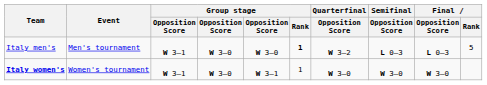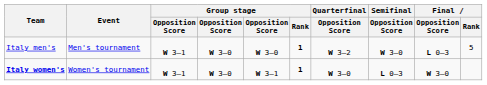 <table class="wikitable" style="font-size:90%">
 <tr>
 <th rowspan=2>Team</th>
 <th rowspan=2>Event</th>
 <th colspan=4>Group stage</th>
 <th>Quarterfinal</th>
 <th>Semifinal</th>
 <th colspan=2>Final / </th>
 </tr>
 <tr style="font-size:95%">
 <th>Opposition<br>Score</th>
 <th>Opposition<br>Score</th>
 <th>Opposition<br>Score</th>
 <th>Rank</th>
 <th>Opposition<br>Score</th>
 <th>Opposition<br>Score</th>
 <th>Opposition<br>Score</th>
 <th>Rank</th>
 </tr>
 <tr align=center>
 <td align=left><a href='#'>Italy men's</a></td>
 <td align=left><a href='#'>Men's tournament</a></td>
 <td><br><strong>W</strong> 3–1</td>
 <td><br><strong>W</strong> 3–0</td>
 <td><br><strong>W</strong> 3–0</td>
 <td><strong>1</strong></td>
 <td><br><strong>W</strong> 3–2</td>
-<td><br><strong>L</strong> 0–3</td>
+<td><br><strong>W</strong> 3–0</td>
 <td><br><strong>L</strong> 0–3</td>
 <td>5</td>
 </tr>
 <tr align=center>
 <td align=left><strong><a href='#'>Italy women's</a></strong></td>
 <td align=left><a href='#'>Women's tournament</a></td>
 <td><br><strong>W</strong> 3–1</td>
 <td><br><strong>W</strong> 3–0</td>
 <td><br><strong>W</strong> 3–1</td>
-<td>1</td>
+<td><strong>1</strong></td>
 <td><br><strong>W</strong> 3–0</td>
-<td><br><strong>W</strong> 3–0</td>
+<td><br><strong>L</strong> 0–3</td>
 <td><br><strong> W </strong>3–0</td>
 <td></td>
 </tr>
 </table>
